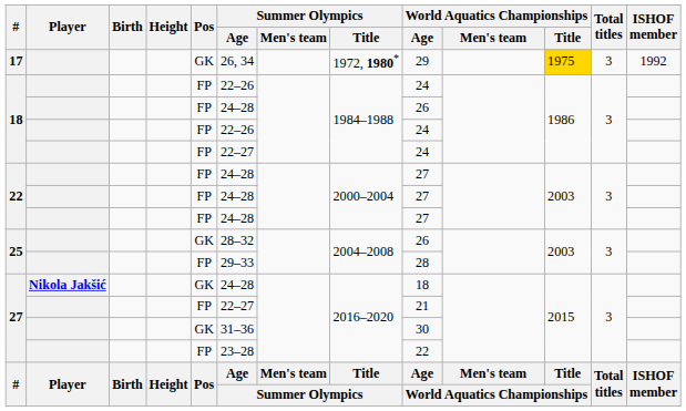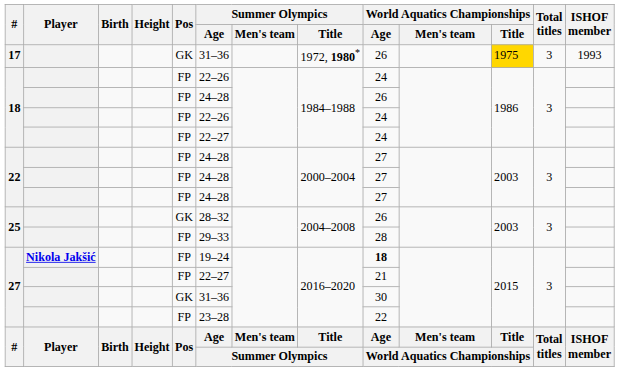 <table class="wikitable sortable plainrowheaders sticky-header-multi" style="text-align: center; font-size: 90%; margin-left: 1em;">
 <tr>
 <th scope="col" rowspan="2">#</th>
 <th scope="col" rowspan="2">Player</th>
 <th scope="col" rowspan="2">Birth</th>
 <th scope="col" rowspan="2">Height</th>
 <th scope="col" rowspan="2">Pos</th>
 <th scope="colgroup" colspan="3">Summer Olympics</th>
 <th scope="colgroup" colspan="3">World Aquatics Championships</th>
 <th scope="col" rowspan="2">Total<br>titles</th>
 <th scope="col" rowspan="2">ISHOF<br>member</th>
 </tr>
 <tr>
 <th scope="col">Age</th>
 <th scope="col">Men's team</th>
 <th scope="col">Title</th>
 <th scope="col">Age</th>
 <th scope="col">Men's team</th>
 <th scope="col">Title</th>
 </tr>
 <tr>
 <th scope="row" style="text-align: center;"><strong>17</strong></th>
 <th scope="row"></th>
 <td></td>
 <td style="text-align: left;"></td>
 <td>GK</td>
-<td>26, 34</td>
+<td>31–36</td>
 <td style="text-align: left;"></td>
 <td style="text-align: left;">1972, <strong>1980</strong><sup>*</sup></td>
-<td>29</td>
+<td>26</td>
 <td style="text-align: left;"></td>
 <td style="background: gold; text-align: left;">1975</td>
 <td>3</td>
-<td>1992</td>
+<td>1993</td>
 </tr>
 <tr>
 <th scope="rowgroup" rowspan="4" style="text-align: center;"><strong>18</strong></th>
 <th scope="row"></th>
 <td></td>
 <td style="text-align: left;"></td>
 <td>FP</td>
 <td>22–26</td>
 <td rowspan="4" style="text-align: left;"></td>
 <td rowspan="4" style="text-align: left;">1984–1988</td>
 <td>24</td>
 <td rowspan="4" style="text-align: left;"></td>
 <td rowspan="4" style="text-align: left;">1986</td>
 <td rowspan="4">3</td>
 <td></td>
 </tr>
 <tr>
 <th scope="row"></th>
 <td></td>
 <td style="text-align: left;"></td>
 <td>FP</td>
 <td>24–28</td>
 <td>26</td>
 <td></td>
 </tr>
 <tr>
 <th scope="row"></th>
 <td></td>
 <td style="text-align: left;"></td>
 <td>FP</td>
 <td>22–26</td>
 <td>24</td>
 <td></td>
 </tr>
 <tr>
 <th scope="row"></th>
 <td></td>
 <td style="text-align: left;"></td>
 <td>FP</td>
 <td>22–27</td>
 <td>24</td>
 <td></td>
 </tr>
 <tr>
 <th scope="rowgroup" rowspan="3" style="text-align: center;"><strong>22</strong></th>
 <th scope="row"></th>
 <td></td>
 <td style="text-align: left;"></td>
 <td>FP</td>
 <td>24–28</td>
 <td rowspan="3" style="text-align: left;"></td>
 <td rowspan="3" style="text-align: left;">2000–2004</td>
 <td>27</td>
 <td rowspan="3" style="text-align: left;"></td>
 <td rowspan="3" style="text-align: left;">2003</td>
 <td rowspan="3">3</td>
 <td></td>
 </tr>
 <tr>
 <th scope="row"></th>
 <td></td>
 <td style="text-align: left;"></td>
 <td>FP</td>
 <td>24–28</td>
 <td>27</td>
 <td></td>
 </tr>
 <tr>
 <th scope="row"></th>
 <td></td>
 <td style="text-align: left;"></td>
 <td>FP</td>
 <td>24–28</td>
 <td>27</td>
 <td></td>
 </tr>
 <tr>
 <th scope="rowgroup" rowspan="2" style="text-align: center;"><strong>25</strong></th>
 <th scope="row"></th>
 <td></td>
 <td style="text-align: left;"></td>
 <td>GK</td>
 <td>28–32</td>
 <td rowspan="2" style="text-align: left;"></td>
 <td rowspan="2" style="text-align: left;">2004–2008</td>
 <td>26</td>
 <td rowspan="2" style="text-align: left;"></td>
 <td rowspan="2" style="text-align: left;">2003</td>
 <td rowspan="2">3</td>
 <td></td>
 </tr>
 <tr>
 <th scope="row"></th>
 <td></td>
 <td style="text-align: left;"></td>
 <td>FP</td>
 <td>29–33</td>
 <td>28</td>
 <td></td>
 </tr>
 <tr>
 <th scope="rowgroup" rowspan="4" style="text-align: center;"><strong>27</strong></th>
 <th scope="row"><a href='#'>Nikola Jakšić</a></th>
 <td></td>
 <td style="text-align: left;"></td>
-<td>GK</td>
-<td>24–28</td>
+<td>FP</td>
+<td>19–24</td>
 <td rowspan="4" style="text-align: left;"></td>
 <td rowspan="4" style="text-align: left;">2016–2020</td>
-<td>18</td>
+<td><strong>18</strong></td>
 <td rowspan="4" style="text-align: left;"></td>
 <td rowspan="4" style="text-align: left;">2015</td>
 <td rowspan="4">3</td>
 <td></td>
 </tr>
 <tr>
 <th scope="row"></th>
 <td></td>
 <td style="text-align: left;"></td>
 <td>FP</td>
 <td>22–27</td>
 <td>21</td>
 <td></td>
 </tr>
 <tr>
 <th scope="row"></th>
 <td></td>
 <td style="text-align: left;"></td>
 <td>GK</td>
 <td>31–36</td>
 <td>30</td>
 <td></td>
 </tr>
 <tr>
 <th scope="row"></th>
 <td></td>
 <td style="text-align: left;"></td>
 <td>FP</td>
 <td>23–28</td>
 <td>22</td>
 <td></td>
 </tr>
 <tr class="sortbottom">
 <th rowspan="2">#</th>
 <th rowspan="2">Player</th>
 <th rowspan="2">Birth</th>
 <th rowspan="2">Height</th>
 <th rowspan="2">Pos</th>
 <th>Age</th>
 <th>Men's team</th>
 <th>Title</th>
 <th>Age</th>
 <th>Men's team</th>
 <th>Title</th>
 <th rowspan="2">Total<br>titles</th>
 <th rowspan="2">ISHOF<br>member</th>
 </tr>
 <tr class="sortbottom">
 <th colspan="3">Summer Olympics</th>
 <th colspan="3">World Aquatics Championships</th>
 </tr>
 </table>
